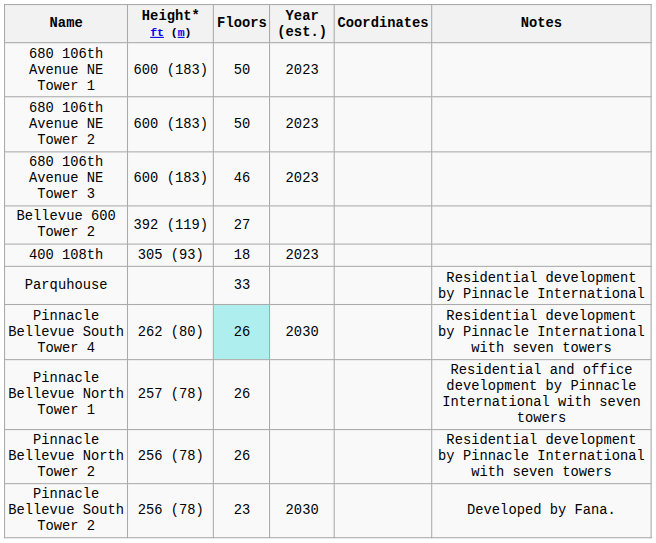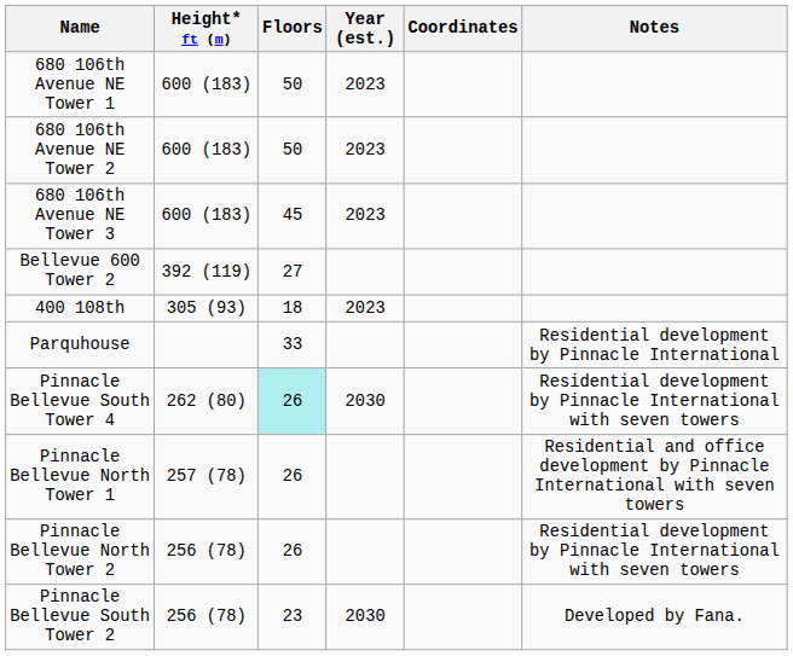 <table class="wikitable sortable" style="text-align: center">
 <tr>
 <th>Name</th>
 <th style="width:75px;">Height*<br><small><a href='#'>ft</a> (<a href='#'>m</a>)</small></th>
 <th>Floors</th>
 <th>Year (est.)</th>
 <th>Coordinates</th>
 <th class="unsortable">Notes</th>
 </tr>
 <tr>
 <td>680 106th Avenue NE Tower 1</td>
 <td>600 (183)</td>
 <td>50</td>
 <td>2023</td>
 <td></td>
 <td></td>
 </tr>
 <tr>
 <td>680 106th Avenue NE Tower 2</td>
 <td>600 (183)</td>
 <td>50</td>
 <td>2023</td>
 <td></td>
 <td></td>
 </tr>
 <tr>
 <td>680 106th Avenue NE Tower 3</td>
 <td>600 (183)</td>
-<td>46</td>
+<td>45</td>
 <td>2023</td>
 <td></td>
 <td></td>
 </tr>
 <tr>
 <td>Bellevue 600 Tower 2</td>
 <td>392 (119)</td>
 <td>27</td>
 <td></td>
 <td></td>
 <td></td>
 </tr>
 <tr>
 <td>400 108th</td>
 <td>305 (93)</td>
 <td>18</td>
 <td>2023</td>
 <td></td>
 <td></td>
 </tr>
 <tr>
 <td>Parquhouse</td>
 <td></td>
 <td>33</td>
 <td></td>
 <td></td>
 <td>Residential development by Pinnacle International</td>
 </tr>
 <tr>
 <td>Pinnacle Bellevue South Tower 4</td>
 <td>262 (80)</td>
 <td style="background: paleturquoise;">26</td>
 <td>2030</td>
 <td></td>
 <td>Residential development by Pinnacle International with seven towers</td>
 </tr>
 <tr>
 <td>Pinnacle Bellevue North Tower 1</td>
 <td>257 (78)</td>
 <td>26</td>
 <td></td>
 <td></td>
 <td>Residential and office development by Pinnacle International with seven towers</td>
 </tr>
 <tr>
 <td>Pinnacle Bellevue North Tower 2</td>
 <td>256 (78)</td>
 <td>26</td>
 <td></td>
 <td></td>
 <td>Residential development by Pinnacle International with seven towers</td>
 </tr>
 <tr>
 <td>Pinnacle Bellevue South Tower 2</td>
 <td>256 (78)</td>
 <td>23</td>
 <td>2030</td>
 <td></td>
 <td>Developed by Fana.</td>
 </tr>
 </table>
